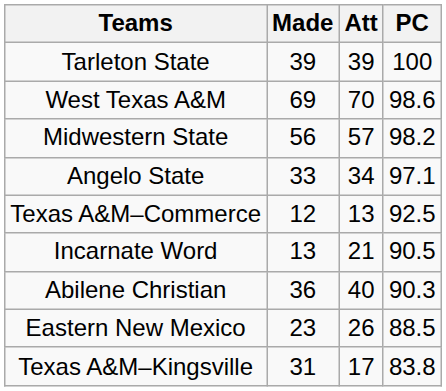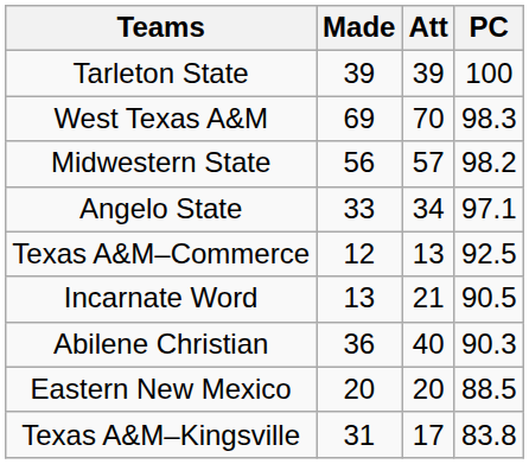 <table class="wikitable sortable" style="text-align: center;">
 <tr>
 <th>Teams</th>
 <th>Made</th>
 <th>Att</th>
 <th>PC</th>
 </tr>
 <tr>
 <td style=>Tarleton State</td>
 <td>39</td>
 <td>39</td>
 <td>100</td>
 </tr>
 <tr>
 <td style=>West Texas A&M</td>
 <td>69</td>
 <td>70</td>
-<td>98.6</td>
+<td>98.3</td>
 </tr>
 <tr>
 <td style=>Midwestern State</td>
 <td>56</td>
 <td>57</td>
 <td>98.2</td>
 </tr>
 <tr>
 <td style=>Angelo State</td>
 <td>33</td>
 <td>34</td>
 <td>97.1</td>
 </tr>
 <tr>
 <td style=>Texas A&M–Commerce</td>
 <td>12</td>
 <td>13</td>
 <td>92.5</td>
 </tr>
 <tr>
 <td style=>Incarnate Word</td>
 <td>13</td>
 <td>21</td>
 <td>90.5</td>
 </tr>
 <tr>
 <td style=>Abilene Christian</td>
 <td>36</td>
 <td>40</td>
 <td>90.3</td>
 </tr>
 <tr>
 <td style=>Eastern New Mexico</td>
-<td>23</td>
-<td>26</td>
+<td>20</td>
+<td>20</td>
 <td>88.5</td>
 </tr>
 <tr>
 <td style=>Texas A&M–Kingsville</td>
 <td>31</td>
 <td>17</td>
 <td>83.8</td>
 </tr>
 </table>
